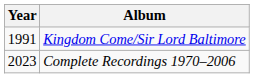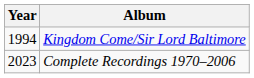 <table class="wikitable">
 <tr>
 <th>Year</th>
 <th>Album</th>
 </tr>
 <tr>
-<td>1991</td>
+<td>1994</td>
 <td><em><a href='#'>Kingdom Come/Sir Lord Baltimore</a></em></td>
 </tr>
 <tr>
 <td>2023</td>
 <td><em>Complete Recordings 1970–2006</em></td>
 </tr>
 </table>
